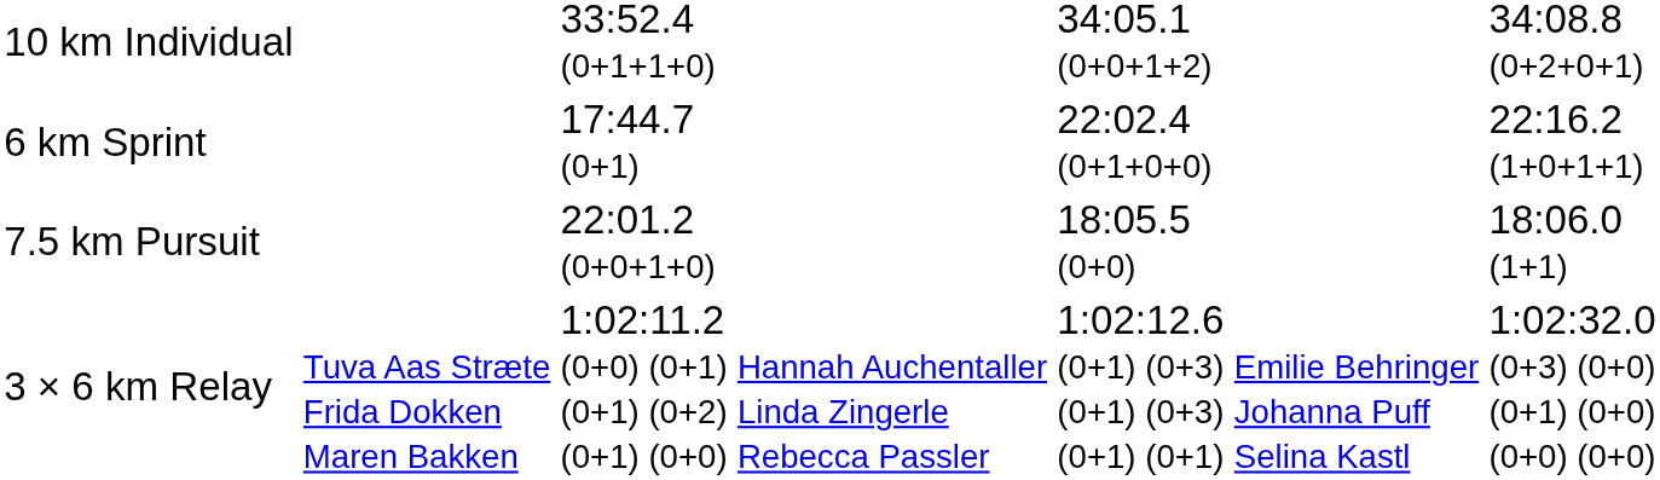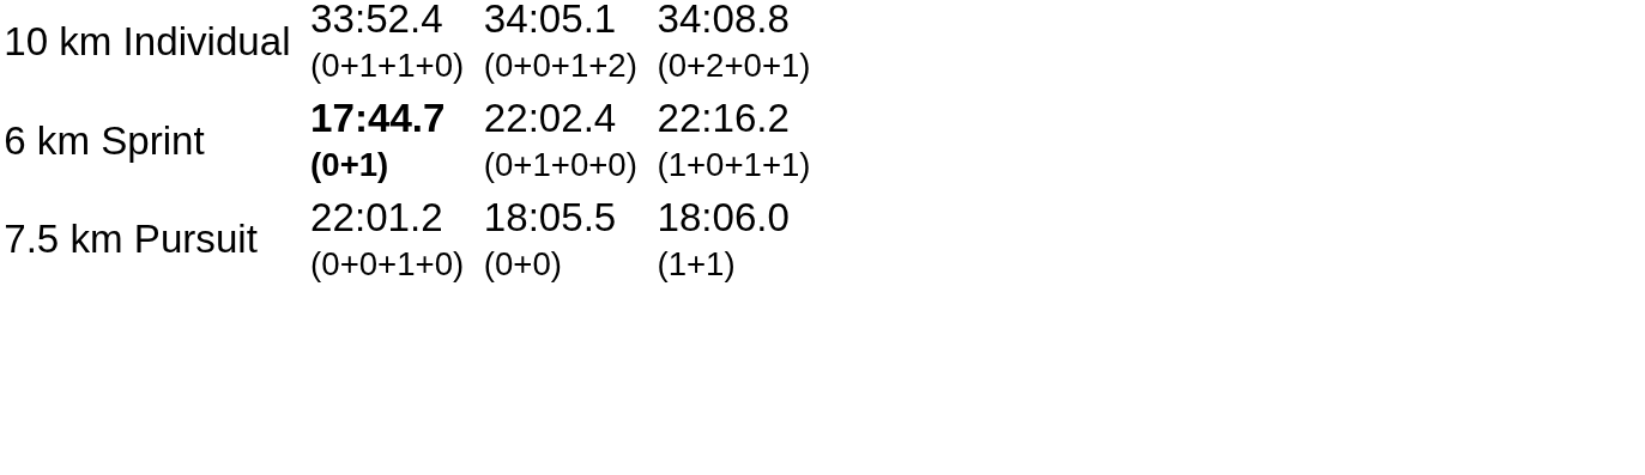 <table>
 <tr>
 <td>10 km Individual<br><em></em></td>
 <td></td>
 <td>33:52.4<br><small>(0+1+1+0)</small></td>
 <td></td>
 <td>34:05.1<br><small>(0+0+1+2)</small></td>
 <td></td>
 <td>34:08.8<br><small>(0+2+0+1)</small></td>
 </tr>
 <tr>
 <td>6 km Sprint<br><em></em></td>
 <td></td>
-<td>17:44.7<br><small>(0+1)</small></td>
+<td><strong>17:44.7<br><small>(0+1)</small></strong></td>
 <td></td>
 <td>22:02.4<br><small>(0+1+0+0)</small></td>
 <td></td>
 <td>22:16.2<br><small>(1+0+1+1)</small></td>
 </tr>
 <tr>
 <td>7.5 km Pursuit<br><em></em></td>
 <td></td>
 <td>22:01.2<br><small>(0+0+1+0)</small></td>
 <td></td>
 <td>18:05.5<br><small>(0+0)</small></td>
 <td></td>
 <td>18:06.0<br><small>(1+1)</small></td>
 </tr>
-<tr>
-<td>3 × 6 km Relay<br><em></em></td>
-<td><br><small><a href='#'>Tuva Aas Stræte</a><br><a href='#'>Frida Dokken</a><br><a href='#'>Maren Bakken</a></small></td>
-<td>1:02:11.2<br><small>(0+0) (0+1)<br>(0+1) (0+2)<br>(0+1) (0+0)</small></td>
-<td><br><small><a href='#'>Hannah Auchentaller</a><br><a href='#'>Linda Zingerle</a><br><a href='#'>Rebecca Passler</a></small></td>
-<td>1:02:12.6<br><small>(0+1) (0+3)<br>(0+1) (0+3)<br>(0+1) (0+1)</small></td>
-<td><br><small><a href='#'>Emilie Behringer</a><br><a href='#'>Johanna Puff</a><br><a href='#'>Selina Kastl</a></small></td>
-<td>1:02:32.0<br><small>(0+3) (0+0)<br>(0+1) (0+0)<br>(0+0) (0+0)</small></td>
-</tr>
 </table>
